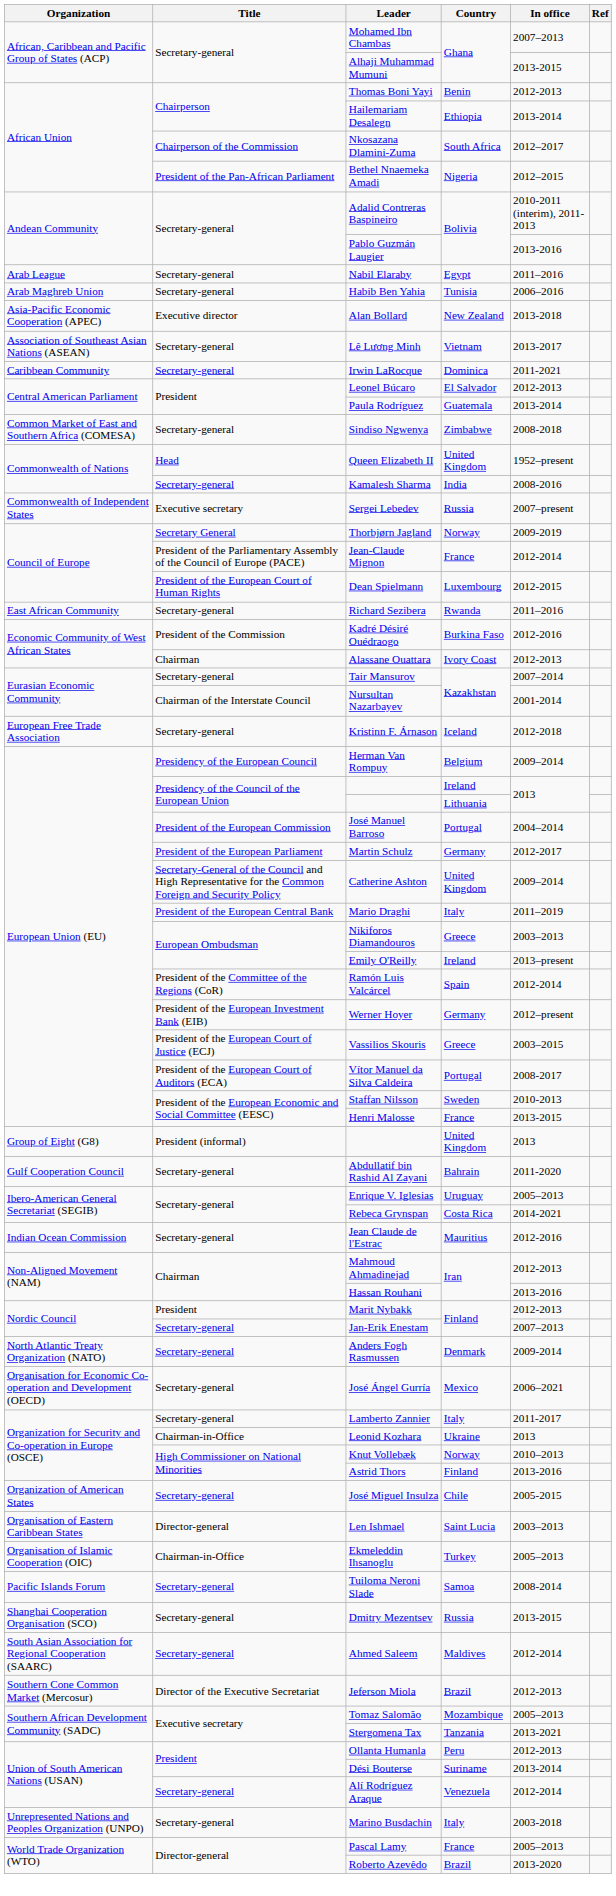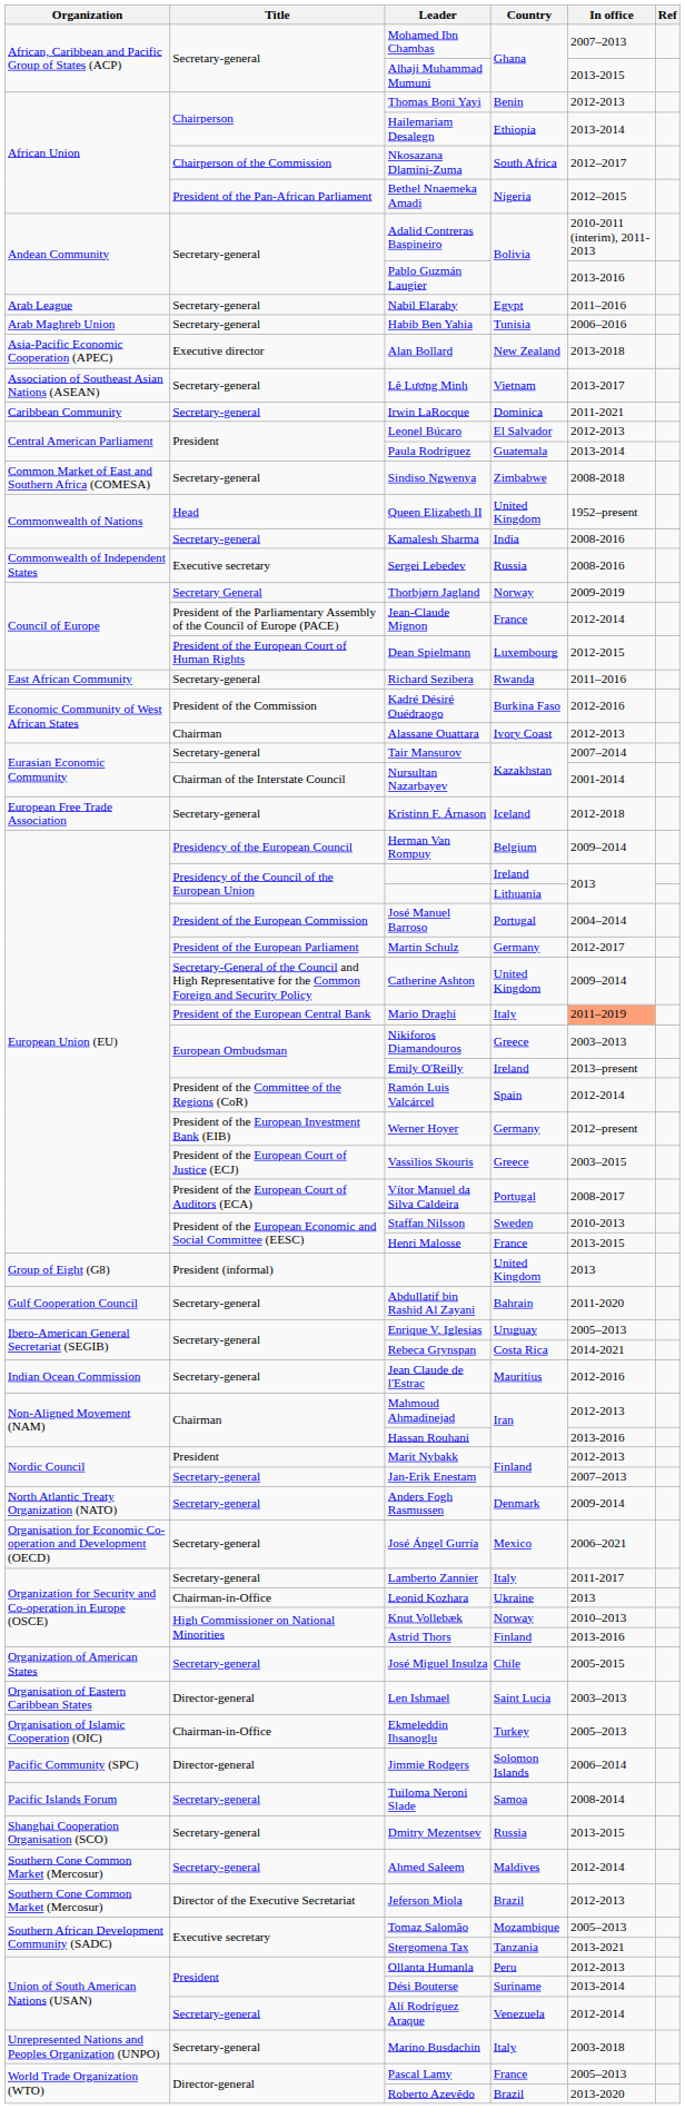 <table class="wikitable unsortable">
 <tr>
 <th>Organization</th>
 <th>Title</th>
 <th>Leader</th>
 <th>Country</th>
 <th>In office</th>
 <th>Ref</th>
 </tr>
 <tr>
 <td rowspan="2"><a href='#'>African, Caribbean and Pacific Group of States</a> (ACP)</td>
 <td rowspan="2">Secretary-general</td>
 <td><a href='#'>Mohamed Ibn Chambas</a></td>
 <td rowspan="2"><a href='#'>Ghana</a></td>
 <td>2007–2013</td>
 <td></td>
 </tr>
 <tr>
 <td><a href='#'>Alhaji Muhammad Mumuni</a></td>
 <td>2013-2015</td>
 <td></td>
 </tr>
 <tr>
 <td rowspan="4"><a href='#'>African Union</a></td>
 <td rowspan="2"><a href='#'>Chairperson</a></td>
 <td><a href='#'>Thomas Boni Yayi</a></td>
 <td><a href='#'>Benin</a></td>
 <td>2012-2013</td>
 <td></td>
 </tr>
 <tr>
 <td><a href='#'>Hailemariam Desalegn</a></td>
 <td><a href='#'>Ethiopia</a></td>
 <td>2013-2014</td>
 <td></td>
 </tr>
 <tr>
 <td><a href='#'>Chairperson of the Commission</a></td>
 <td><a href='#'>Nkosazana Dlamini-Zuma</a></td>
 <td><a href='#'>South Africa</a></td>
 <td>2012–2017</td>
 <td></td>
 </tr>
 <tr>
 <td><a href='#'>President of the Pan-African Parliament</a></td>
 <td><a href='#'>Bethel Nnaemeka Amadi</a></td>
 <td><a href='#'>Nigeria</a></td>
 <td>2012–2015</td>
 <td></td>
 </tr>
 <tr>
 <td rowspan="2"><a href='#'>Andean Community</a></td>
 <td rowspan="2">Secretary-general</td>
 <td><a href='#'>Adalid Contreras Baspineiro</a></td>
 <td rowspan="2"><a href='#'>Bolivia</a></td>
 <td>2010-2011 (interim), 2011-2013</td>
 <td></td>
 </tr>
 <tr>
 <td><a href='#'>Pablo Guzmán Laugier</a></td>
 <td>2013-2016</td>
 <td></td>
 </tr>
 <tr>
 <td><a href='#'>Arab League</a></td>
 <td>Secretary-general</td>
 <td><a href='#'>Nabil Elaraby</a></td>
 <td><a href='#'>Egypt</a></td>
 <td>2011–2016</td>
 <td></td>
 </tr>
 <tr>
 <td><a href='#'>Arab Maghreb Union</a></td>
 <td>Secretary-general</td>
 <td><a href='#'>Habib Ben Yahia</a></td>
 <td><a href='#'>Tunisia</a></td>
 <td>2006–2016</td>
 <td></td>
 </tr>
 <tr>
 <td><a href='#'>Asia-Pacific Economic Cooperation</a> (APEC)</td>
 <td>Executive director</td>
 <td><a href='#'>Alan Bollard</a></td>
 <td><a href='#'>New Zealand</a></td>
 <td>2013-2018</td>
 <td></td>
 </tr>
 <tr>
 <td><a href='#'>Association of Southeast Asian Nations</a> (ASEAN)</td>
 <td>Secretary-general</td>
 <td><a href='#'>Lê Lương Minh</a></td>
 <td><a href='#'>Vietnam</a></td>
 <td>2013-2017</td>
 <td></td>
 </tr>
 <tr>
 <td><a href='#'>Caribbean Community</a></td>
 <td><a href='#'>Secretary-general</a></td>
 <td><a href='#'>Irwin LaRocque</a></td>
 <td><a href='#'>Dominica</a></td>
 <td>2011-2021</td>
 <td></td>
 </tr>
 <tr>
 <td rowspan="2"><a href='#'>Central American Parliament</a></td>
 <td rowspan="2">President</td>
 <td><a href='#'>Leonel Búcaro</a></td>
 <td><a href='#'>El Salvador</a></td>
 <td>2012-2013</td>
 <td></td>
 </tr>
 <tr>
 <td><a href='#'>Paula Rodríguez</a></td>
 <td><a href='#'>Guatemala</a></td>
 <td>2013-2014</td>
 <td></td>
 </tr>
 <tr>
 <td><a href='#'>Common Market of East and Southern Africa</a> (COMESA)</td>
 <td>Secretary-general</td>
 <td><a href='#'>Sindiso Ngwenya</a></td>
 <td><a href='#'>Zimbabwe</a></td>
 <td>2008-2018</td>
 <td></td>
 </tr>
 <tr>
 <td rowspan="2"><a href='#'>Commonwealth of Nations</a></td>
 <td><a href='#'>Head</a></td>
 <td><a href='#'>Queen Elizabeth II</a></td>
 <td><a href='#'>United Kingdom</a></td>
 <td>1952–present</td>
 <td></td>
 </tr>
 <tr>
 <td><a href='#'>Secretary-general</a></td>
 <td><a href='#'>Kamalesh Sharma</a></td>
 <td><a href='#'>India</a></td>
 <td>2008-2016</td>
 <td></td>
 </tr>
 <tr>
 <td><a href='#'>Commonwealth of Independent States</a></td>
 <td>Executive secretary</td>
 <td><a href='#'>Sergei Lebedev</a></td>
 <td><a href='#'>Russia</a></td>
-<td>2007–present</td>
+<td>2008-2016</td>
 <td></td>
 </tr>
 <tr>
 <td rowspan="3"><a href='#'>Council of Europe</a></td>
 <td><a href='#'>Secretary General</a></td>
 <td><a href='#'>Thorbjørn Jagland</a></td>
 <td><a href='#'>Norway</a></td>
 <td>2009-2019</td>
 <td></td>
 </tr>
 <tr>
 <td>President of the Parliamentary Assembly of the Council of Europe (PACE)</td>
 <td><a href='#'>Jean-Claude Mignon</a></td>
 <td><a href='#'>France</a></td>
 <td>2012-2014</td>
 <td></td>
 </tr>
 <tr>
 <td><a href='#'>President of the European Court of Human Rights</a></td>
 <td><a href='#'>Dean Spielmann</a></td>
 <td><a href='#'>Luxembourg</a></td>
 <td>2012-2015</td>
 <td></td>
 </tr>
 <tr>
 <td><a href='#'>East African Community</a></td>
 <td>Secretary-general</td>
 <td><a href='#'>Richard Sezibera</a></td>
 <td><a href='#'>Rwanda</a></td>
 <td>2011–2016</td>
 <td></td>
 </tr>
 <tr>
 <td rowspan="2"><a href='#'>Economic Community of West African States</a></td>
 <td>President of the Commission</td>
 <td><a href='#'>Kadré Désiré Ouédraogo</a></td>
 <td><a href='#'>Burkina Faso</a></td>
 <td>2012-2016</td>
 <td></td>
 </tr>
 <tr>
 <td>Chairman</td>
 <td><a href='#'>Alassane Ouattara</a></td>
 <td><a href='#'>Ivory Coast</a></td>
 <td>2012-2013</td>
 <td></td>
 </tr>
 <tr>
 <td rowspan="2"><a href='#'>Eurasian Economic Community</a></td>
 <td>Secretary-general</td>
 <td><a href='#'>Tair Mansurov</a></td>
 <td rowspan="2"><a href='#'>Kazakhstan</a></td>
 <td>2007–2014</td>
 <td></td>
 </tr>
 <tr>
 <td>Chairman of the Interstate Council</td>
 <td><a href='#'>Nursultan Nazarbayev</a></td>
 <td>2001-2014</td>
 <td></td>
 </tr>
 <tr>
 <td><a href='#'>European Free Trade Association</a></td>
 <td>Secretary-general</td>
 <td><a href='#'>Kristinn F. Árnason</a></td>
 <td><a href='#'>Iceland</a></td>
 <td>2012-2018</td>
 <td></td>
 </tr>
 <tr>
 <td rowspan="15"><a href='#'>European Union</a> (EU)</td>
 <td><a href='#'>Presidency of the European Council</a></td>
 <td><a href='#'>Herman Van Rompuy</a></td>
 <td><a href='#'>Belgium</a></td>
 <td>2009–2014</td>
 <td></td>
 </tr>
 <tr>
 <td rowspan="2"><a href='#'>Presidency of the Council of the European Union</a></td>
 <td></td>
 <td><a href='#'>Ireland</a></td>
 <td rowspan="2">2013</td>
 <td></td>
 </tr>
 <tr>
 <td></td>
 <td><a href='#'>Lithuania</a></td>
 <td></td>
 </tr>
 <tr>
 <td><a href='#'>President of the European Commission</a></td>
 <td><a href='#'>José Manuel Barroso</a></td>
 <td><a href='#'>Portugal</a></td>
 <td>2004–2014</td>
 <td></td>
 </tr>
 <tr>
 <td><a href='#'>President of the European Parliament</a></td>
 <td><a href='#'>Martin Schulz</a></td>
 <td><a href='#'>Germany</a></td>
 <td>2012-2017</td>
 <td></td>
 </tr>
 <tr>
 <td><a href='#'>Secretary-General of the Council</a> and High Representative for the <a href='#'>Common Foreign and Security Policy</a></td>
 <td><a href='#'>Catherine Ashton</a></td>
 <td><a href='#'>United Kingdom</a></td>
 <td>2009–2014</td>
 <td></td>
 </tr>
 <tr>
 <td><a href='#'>President of the European Central Bank</a></td>
 <td><a href='#'>Mario Draghi</a></td>
 <td><a href='#'>Italy</a></td>
-<td>2011–2019</td>
+<td style="background: lightsalmon;">2011–2019</td>
 <td></td>
 </tr>
 <tr>
 <td rowspan="2"><a href='#'>European Ombudsman</a></td>
 <td><a href='#'>Nikiforos Diamandouros</a></td>
 <td><a href='#'>Greece</a></td>
 <td>2003–2013</td>
 <td></td>
 </tr>
 <tr>
 <td><a href='#'>Emily O'Reilly</a></td>
 <td><a href='#'>Ireland</a></td>
 <td>2013–present</td>
 <td></td>
 </tr>
 <tr>
 <td>President of the <a href='#'>Committee of the Regions</a> (CoR)</td>
 <td><a href='#'>Ramón Luis Valcárcel</a></td>
 <td><a href='#'>Spain</a></td>
 <td>2012-2014</td>
 <td></td>
 </tr>
 <tr>
 <td>President of the <a href='#'>European Investment Bank</a> (EIB)</td>
 <td><a href='#'>Werner Hoyer</a></td>
 <td><a href='#'>Germany</a></td>
 <td>2012–present</td>
 <td></td>
 </tr>
 <tr>
 <td>President of the <a href='#'>European Court of Justice</a> (ECJ)</td>
 <td><a href='#'>Vassilios Skouris</a></td>
 <td><a href='#'>Greece</a></td>
 <td>2003–2015</td>
 <td></td>
 </tr>
 <tr>
 <td>President of the <a href='#'>European Court of Auditors</a> (ECA)</td>
 <td><a href='#'>Vítor Manuel da Silva Caldeira</a></td>
 <td><a href='#'>Portugal</a></td>
 <td>2008-2017</td>
 <td></td>
 </tr>
 <tr>
 <td rowspan="2">President of the <a href='#'>European Economic and Social Committee</a> (EESC)</td>
 <td><a href='#'>Staffan Nilsson</a></td>
 <td><a href='#'>Sweden</a></td>
 <td>2010-2013</td>
 <td></td>
 </tr>
 <tr>
 <td><a href='#'>Henri Malosse</a></td>
 <td><a href='#'>France</a></td>
 <td>2013-2015</td>
 <td></td>
 </tr>
 <tr>
 <td><a href='#'>Group of Eight</a> (G8)</td>
 <td>President (informal)</td>
 <td></td>
 <td><a href='#'>United Kingdom</a></td>
 <td>2013</td>
 <td></td>
 </tr>
 <tr>
 <td><a href='#'>Gulf Cooperation Council</a></td>
 <td>Secretary-general</td>
 <td><a href='#'>Abdullatif bin Rashid Al Zayani</a></td>
 <td><a href='#'>Bahrain</a></td>
 <td>2011-2020</td>
 <td></td>
 </tr>
 <tr>
 <td rowspan="2"><a href='#'>Ibero-American General Secretariat</a> (SEGIB)</td>
 <td rowspan="2">Secretary-general</td>
 <td><a href='#'>Enrique V. Iglesias</a></td>
 <td><a href='#'>Uruguay</a></td>
 <td>2005–2013</td>
 <td></td>
 </tr>
 <tr>
 <td><a href='#'>Rebeca Grynspan</a></td>
 <td><a href='#'>Costa Rica</a></td>
 <td>2014-2021</td>
 <td></td>
 </tr>
 <tr>
 <td><a href='#'>Indian Ocean Commission</a></td>
 <td>Secretary-general</td>
 <td><a href='#'>Jean Claude de l'Estrac</a></td>
 <td><a href='#'>Mauritius</a></td>
 <td>2012-2016</td>
 <td></td>
 </tr>
 <tr>
 <td rowspan="2"><a href='#'>Non-Aligned Movement</a> (NAM)</td>
 <td rowspan="2">Chairman</td>
 <td><a href='#'>Mahmoud Ahmadinejad</a></td>
 <td rowspan="2"><a href='#'>Iran</a></td>
 <td>2012-2013</td>
 <td></td>
 </tr>
 <tr>
 <td><a href='#'>Hassan Rouhani</a></td>
 <td>2013-2016</td>
 <td></td>
 </tr>
 <tr>
 <td rowspan="2"><a href='#'>Nordic Council</a></td>
 <td>President</td>
 <td><a href='#'>Marit Nybakk</a></td>
 <td rowspan="2"><a href='#'>Finland</a></td>
 <td>2012-2013</td>
 <td></td>
 </tr>
 <tr>
 <td><a href='#'>Secretary-general</a></td>
 <td><a href='#'>Jan-Erik Enestam</a></td>
 <td>2007–2013</td>
 <td></td>
 </tr>
 <tr>
 <td><a href='#'>North Atlantic Treaty Organization</a> (NATO)</td>
 <td><a href='#'>Secretary-general</a></td>
 <td><a href='#'>Anders Fogh Rasmussen</a></td>
 <td><a href='#'>Denmark</a></td>
 <td>2009-2014</td>
 <td></td>
 </tr>
 <tr>
 <td><a href='#'>Organisation for Economic Co-operation and Development</a> (OECD)</td>
 <td>Secretary-general</td>
 <td><a href='#'>José Ángel Gurría</a></td>
 <td><a href='#'>Mexico</a></td>
 <td>2006–2021</td>
 <td></td>
 </tr>
 <tr>
 <td rowspan="4"><a href='#'>Organization for Security and Co-operation in Europe</a> (OSCE)</td>
 <td>Secretary-general</td>
 <td><a href='#'>Lamberto Zannier</a></td>
 <td><a href='#'>Italy</a></td>
 <td>2011-2017</td>
 <td></td>
 </tr>
 <tr>
 <td>Chairman-in-Office</td>
 <td><a href='#'>Leonid Kozhara</a></td>
 <td><a href='#'>Ukraine</a></td>
 <td>2013</td>
 <td></td>
 </tr>
 <tr>
 <td rowspan="2"><a href='#'>High Commissioner on National Minorities</a></td>
 <td><a href='#'>Knut Vollebæk</a></td>
 <td><a href='#'>Norway</a></td>
 <td>2010–2013</td>
 <td></td>
 </tr>
 <tr>
 <td><a href='#'>Astrid Thors</a></td>
 <td><a href='#'>Finland</a></td>
 <td>2013-2016</td>
 <td></td>
 </tr>
 <tr>
 <td><a href='#'>Organization of American States</a></td>
 <td><a href='#'>Secretary-general</a></td>
 <td><a href='#'>José Miguel Insulza</a></td>
 <td><a href='#'>Chile</a></td>
 <td>2005-2015</td>
 <td></td>
 </tr>
 <tr>
 <td><a href='#'>Organisation of Eastern Caribbean States</a></td>
 <td>Director-general</td>
 <td><a href='#'>Len Ishmael</a></td>
 <td><a href='#'>Saint Lucia</a></td>
 <td>2003–2013</td>
 <td></td>
 </tr>
 <tr>
 <td><a href='#'>Organisation of Islamic Cooperation</a> (OIC)</td>
 <td>Chairman-in-Office</td>
 <td><a href='#'>Ekmeleddin Ihsanoglu</a></td>
 <td><a href='#'>Turkey</a></td>
 <td>2005–2013</td>
 <td></td>
 </tr>
 <tr>
+<td><a href='#'>Pacific Community</a> (SPC)</td>
+<td>Director-general</td>
+<td><a href='#'>Jimmie Rodgers</a></td>
+<td><a href='#'>Solomon Islands</a></td>
+<td>2006–2014</td>
+<td></td>
+</tr>
+<tr>
 <td><a href='#'>Pacific Islands Forum</a></td>
 <td><a href='#'>Secretary-general</a></td>
 <td><a href='#'>Tuiloma Neroni Slade</a></td>
 <td><a href='#'>Samoa</a></td>
 <td>2008-2014</td>
 <td></td>
 </tr>
 <tr>
 <td><a href='#'>Shanghai Cooperation Organisation</a> (SCO)</td>
 <td>Secretary-general</td>
 <td><a href='#'>Dmitry Mezentsev</a></td>
 <td><a href='#'>Russia</a></td>
 <td>2013-2015</td>
 <td></td>
 </tr>
 <tr>
-<td><a href='#'>South Asian Association for Regional Cooperation</a> (SAARC)</td>
+<td><a href='#'>Southern Cone Common Market</a>  (Mercosur)</td>
 <td><a href='#'>Secretary-general</a></td>
 <td><a href='#'>Ahmed Saleem</a></td>
 <td><a href='#'>Maldives</a></td>
 <td>2012-2014</td>
 <td></td>
 </tr>
 <tr>
 <td><a href='#'>Southern Cone Common Market</a>  (Mercosur)</td>
 <td>Director of the Executive Secretariat</td>
 <td><a href='#'>Jeferson Miola</a></td>
 <td><a href='#'>Brazil</a></td>
 <td>2012-2013</td>
 <td></td>
 </tr>
 <tr>
 <td rowspan="2"><a href='#'>Southern African Development Community</a> (SADC)</td>
 <td rowspan="2">Executive secretary</td>
 <td><a href='#'>Tomaz Salomão</a></td>
 <td><a href='#'>Mozambique</a></td>
 <td>2005–2013</td>
 <td></td>
 </tr>
 <tr>
 <td><a href='#'>Stergomena Tax</a></td>
 <td><a href='#'>Tanzania</a></td>
 <td>2013-2021</td>
 <td></td>
 </tr>
 <tr>
 <td rowspan="3"><a href='#'>Union of South American Nations</a> (USAN)</td>
 <td rowspan="2"><a href='#'>President</a></td>
 <td><a href='#'>Ollanta Humanla</a></td>
 <td><a href='#'>Peru</a></td>
 <td>2012-2013</td>
 <td></td>
 </tr>
 <tr>
 <td><a href='#'>Dési Bouterse</a></td>
 <td><a href='#'>Suriname</a></td>
 <td>2013-2014</td>
 <td></td>
 </tr>
 <tr>
 <td><a href='#'>Secretary-general</a></td>
 <td><a href='#'>Alí Rodríguez Araque</a></td>
 <td><a href='#'>Venezuela</a></td>
 <td>2012-2014</td>
 <td></td>
 </tr>
 <tr>
 <td><a href='#'>Unrepresented Nations and Peoples Organization</a> (UNPO)</td>
 <td>Secretary-general</td>
 <td><a href='#'>Marino Busdachin</a></td>
 <td><a href='#'>Italy</a></td>
 <td>2003-2018</td>
 <td></td>
 </tr>
 <tr>
 <td rowspan="2"><a href='#'>World Trade Organization</a> (WTO)</td>
 <td rowspan="2">Director-general</td>
 <td><a href='#'>Pascal Lamy</a></td>
 <td><a href='#'>France</a></td>
 <td>2005–2013</td>
 <td></td>
 </tr>
 <tr>
 <td><a href='#'>Roberto Azevêdo</a></td>
 <td><a href='#'>Brazil</a></td>
 <td>2013-2020</td>
 <td></td>
 </tr>
 </table>
